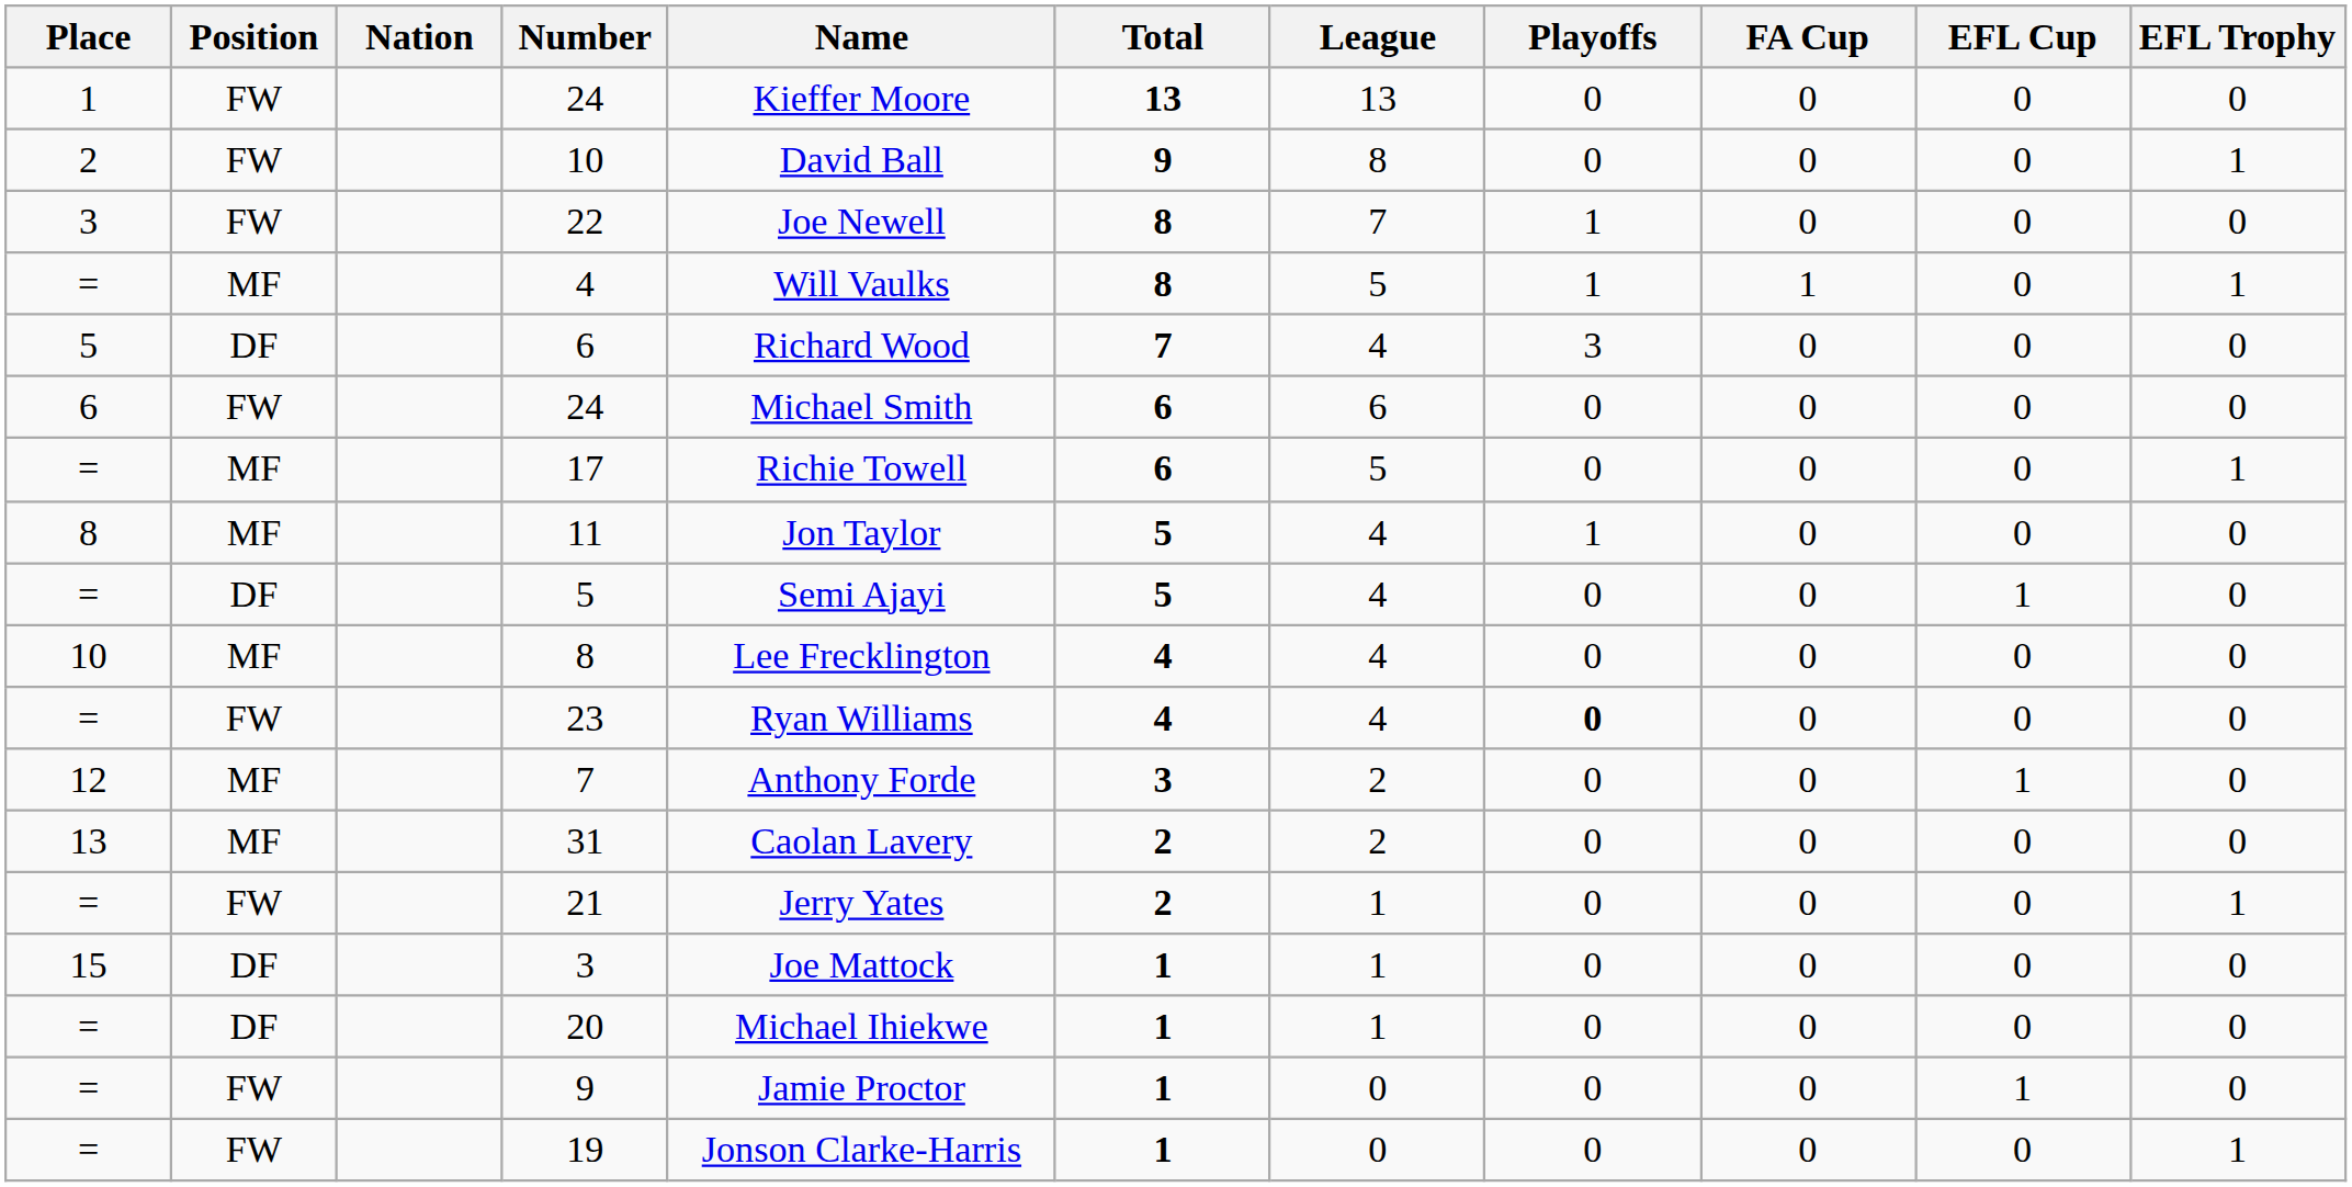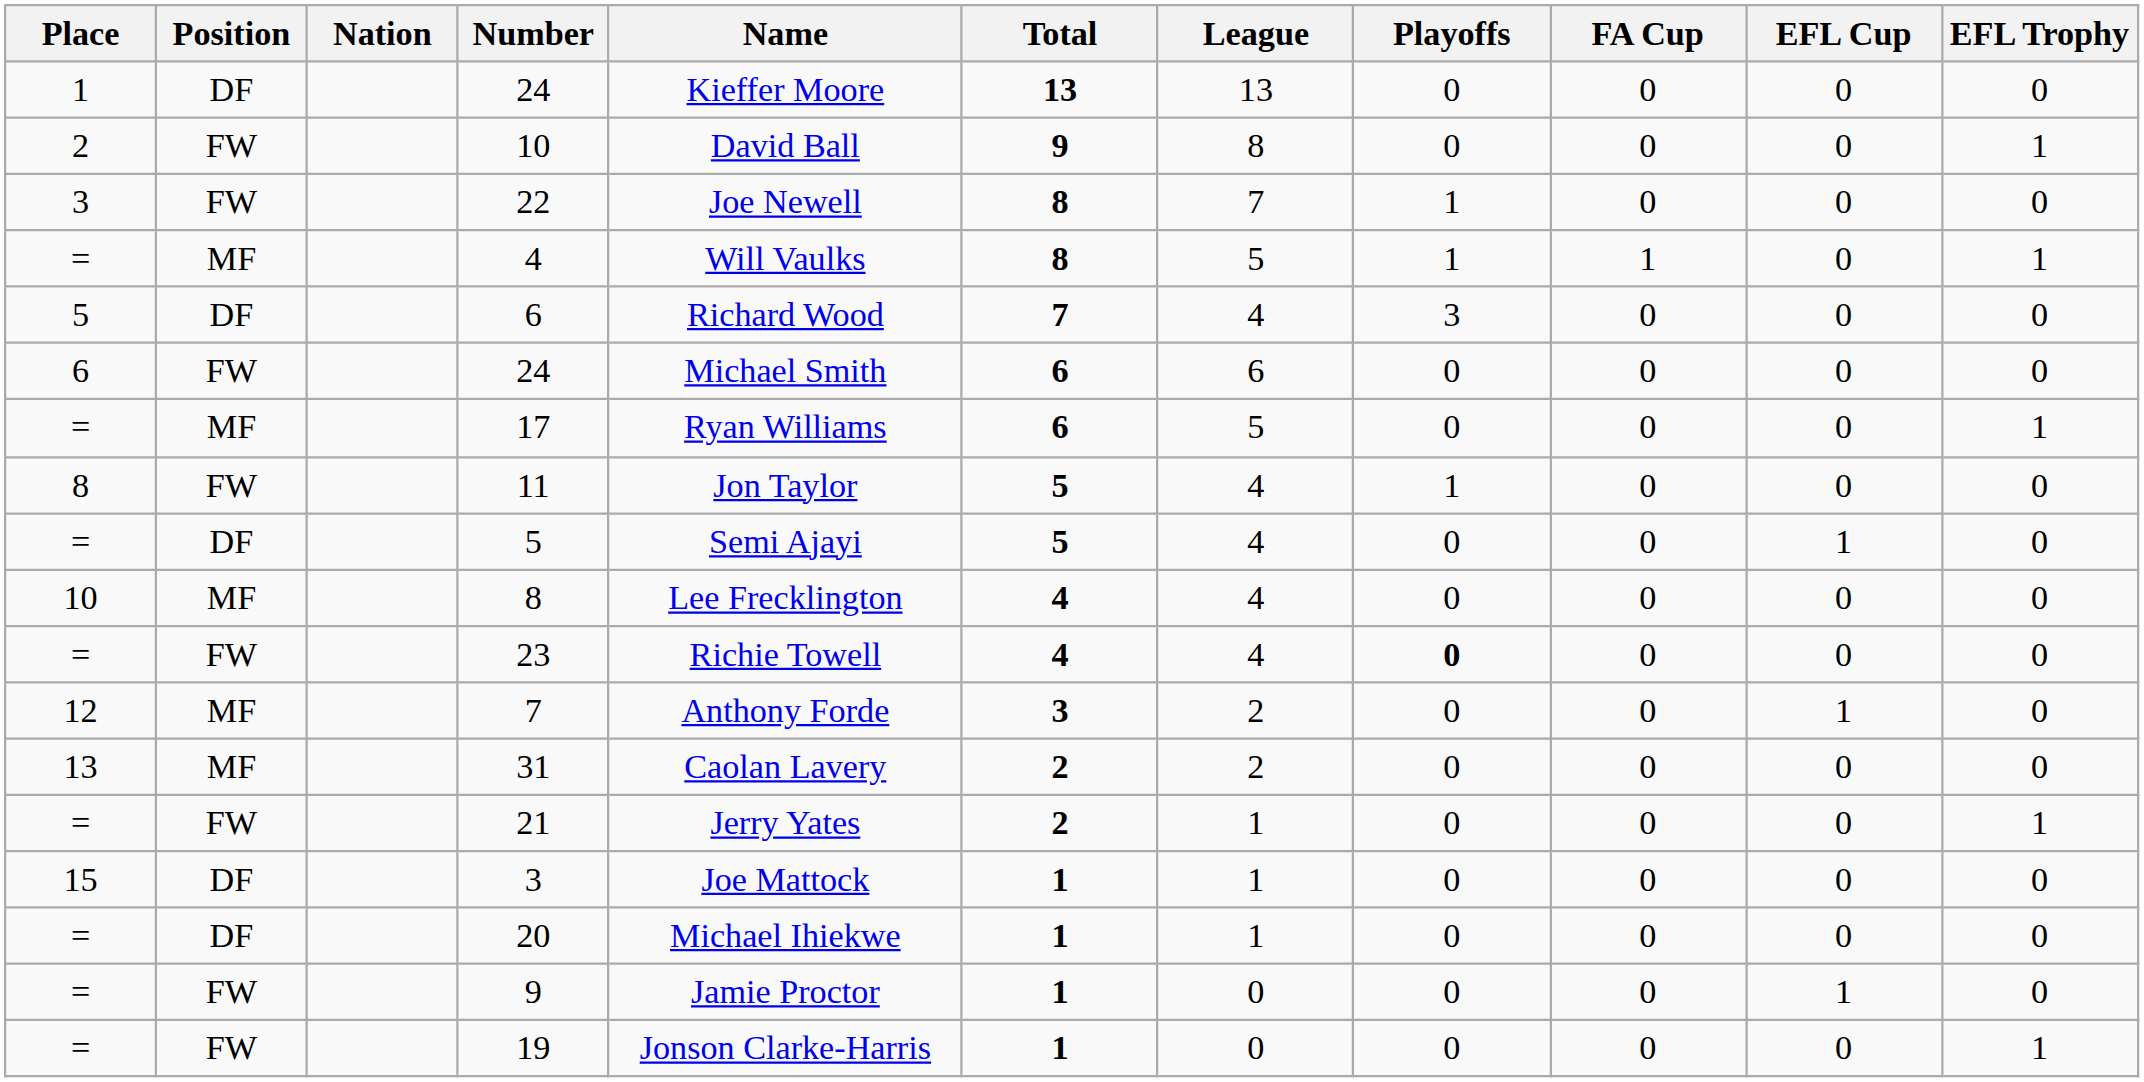 <table class="wikitable" style="font-size: 95%; text-align: center;">
 <tr>
 <th width=60>Place</th>
 <th width=60>Position</th>
 <th width=60>Nation</th>
 <th width=60>Number</th>
 <th width=150>Name</th>
 <th width=80>Total</th>
 <th width=80>League</th>
 <th width=80>Playoffs</th>
 <th width=80>FA Cup</th>
 <th width=80>EFL Cup</th>
 <th width=80>EFL Trophy</th>
 </tr>
 <tr>
 <td>1</td>
-<td>FW</td>
+<td>DF</td>
 <td></td>
 <td>24</td>
 <td><a href='#'>Kieffer Moore</a></td>
 <td><strong>13</strong></td>
 <td>13</td>
 <td>0</td>
 <td>0</td>
 <td>0</td>
 <td>0</td>
 </tr>
 <tr>
 <td>2</td>
 <td>FW</td>
 <td></td>
 <td>10</td>
 <td><a href='#'>David Ball</a></td>
 <td><strong>9</strong></td>
 <td>8</td>
 <td>0</td>
 <td>0</td>
 <td>0</td>
 <td>1</td>
 </tr>
 <tr>
 <td>3</td>
 <td>FW</td>
 <td></td>
 <td>22</td>
 <td><a href='#'>Joe Newell</a></td>
 <td><strong>8</strong></td>
 <td>7</td>
 <td>1</td>
 <td>0</td>
 <td>0</td>
 <td>0</td>
 </tr>
 <tr>
 <td>=</td>
 <td>MF</td>
 <td></td>
 <td>4</td>
 <td><a href='#'>Will Vaulks</a></td>
 <td><strong>8</strong></td>
 <td>5</td>
 <td>1</td>
 <td>1</td>
 <td>0</td>
 <td>1</td>
 </tr>
 <tr>
 <td>5</td>
 <td>DF</td>
 <td></td>
 <td>6</td>
 <td><a href='#'>Richard Wood</a></td>
 <td><strong>7</strong></td>
 <td>4</td>
 <td>3</td>
 <td>0</td>
 <td>0</td>
 <td>0</td>
 </tr>
 <tr>
 <td>6</td>
 <td>FW</td>
 <td></td>
 <td>24</td>
 <td><a href='#'>Michael Smith</a></td>
 <td><strong>6</strong></td>
 <td>6</td>
 <td>0</td>
 <td>0</td>
 <td>0</td>
 <td>0</td>
 </tr>
 <tr>
 <td>=</td>
 <td>MF</td>
 <td></td>
 <td>17</td>
-<td><a href='#'>Richie Towell</a></td>
+<td><a href='#'>Ryan Williams</a></td>
 <td><strong>6</strong></td>
 <td>5</td>
 <td>0</td>
 <td>0</td>
 <td>0</td>
 <td>1</td>
 </tr>
 <tr>
 <td>8</td>
-<td>MF</td>
+<td>FW</td>
 <td></td>
 <td>11</td>
 <td><a href='#'>Jon Taylor</a></td>
 <td><strong>5</strong></td>
 <td>4</td>
 <td>1</td>
 <td>0</td>
 <td>0</td>
 <td>0</td>
 </tr>
 <tr>
 <td>=</td>
 <td>DF</td>
 <td></td>
 <td>5</td>
 <td><a href='#'>Semi Ajayi</a></td>
 <td><strong>5</strong></td>
 <td>4</td>
 <td>0</td>
 <td>0</td>
 <td>1</td>
 <td>0</td>
 </tr>
 <tr>
 <td>10</td>
 <td>MF</td>
 <td></td>
 <td>8</td>
 <td><a href='#'>Lee Frecklington</a></td>
 <td><strong>4</strong></td>
 <td>4</td>
 <td>0</td>
 <td>0</td>
 <td>0</td>
 <td>0</td>
 </tr>
 <tr>
 <td>=</td>
 <td>FW</td>
 <td></td>
 <td>23</td>
-<td><a href='#'>Ryan Williams</a></td>
+<td><a href='#'>Richie Towell</a></td>
 <td><strong>4</strong></td>
 <td>4</td>
 <td><strong>0</strong></td>
 <td>0</td>
 <td>0</td>
 <td>0</td>
 </tr>
 <tr>
 <td>12</td>
 <td>MF</td>
 <td></td>
 <td>7</td>
 <td><a href='#'>Anthony Forde</a></td>
 <td><strong>3</strong></td>
 <td>2</td>
 <td>0</td>
 <td>0</td>
 <td>1</td>
 <td>0</td>
 </tr>
 <tr>
 <td>13</td>
 <td>MF</td>
 <td></td>
 <td>31</td>
 <td><a href='#'>Caolan Lavery</a></td>
 <td><strong>2</strong></td>
 <td>2</td>
 <td>0</td>
 <td>0</td>
 <td>0</td>
 <td>0</td>
 </tr>
 <tr>
 <td>=</td>
 <td>FW</td>
 <td></td>
 <td>21</td>
 <td><a href='#'>Jerry Yates</a></td>
 <td><strong>2</strong></td>
 <td>1</td>
 <td>0</td>
 <td>0</td>
 <td>0</td>
 <td>1</td>
 </tr>
 <tr>
 <td>15</td>
 <td>DF</td>
 <td></td>
 <td>3</td>
 <td><a href='#'>Joe Mattock</a></td>
 <td><strong>1</strong></td>
 <td>1</td>
 <td>0</td>
 <td>0</td>
 <td>0</td>
 <td>0</td>
 </tr>
 <tr>
 <td>=</td>
 <td>DF</td>
 <td></td>
 <td>20</td>
 <td><a href='#'>Michael Ihiekwe</a></td>
 <td><strong>1</strong></td>
 <td>1</td>
 <td>0</td>
 <td>0</td>
 <td>0</td>
 <td>0</td>
 </tr>
 <tr>
 <td>=</td>
 <td>FW</td>
 <td></td>
 <td>9</td>
 <td><a href='#'>Jamie Proctor</a></td>
 <td><strong>1</strong></td>
 <td>0</td>
 <td>0</td>
 <td>0</td>
 <td>1</td>
 <td>0</td>
 </tr>
 <tr>
 <td>=</td>
 <td>FW</td>
 <td></td>
 <td>19</td>
 <td><a href='#'>Jonson Clarke-Harris</a></td>
 <td><strong>1</strong></td>
 <td>0</td>
 <td>0</td>
 <td>0</td>
 <td>0</td>
 <td>1</td>
 </tr>
 </table>
